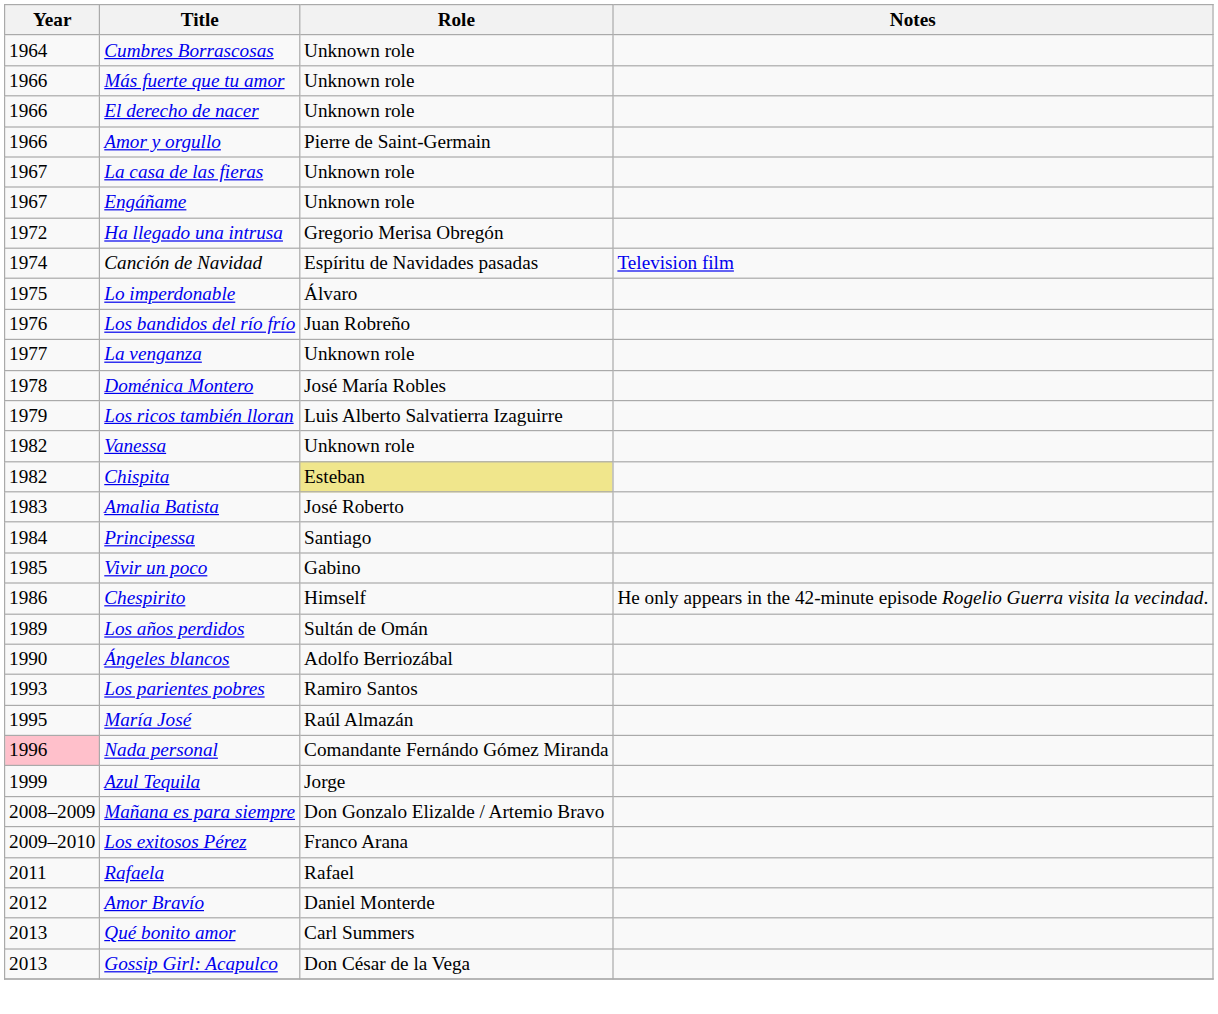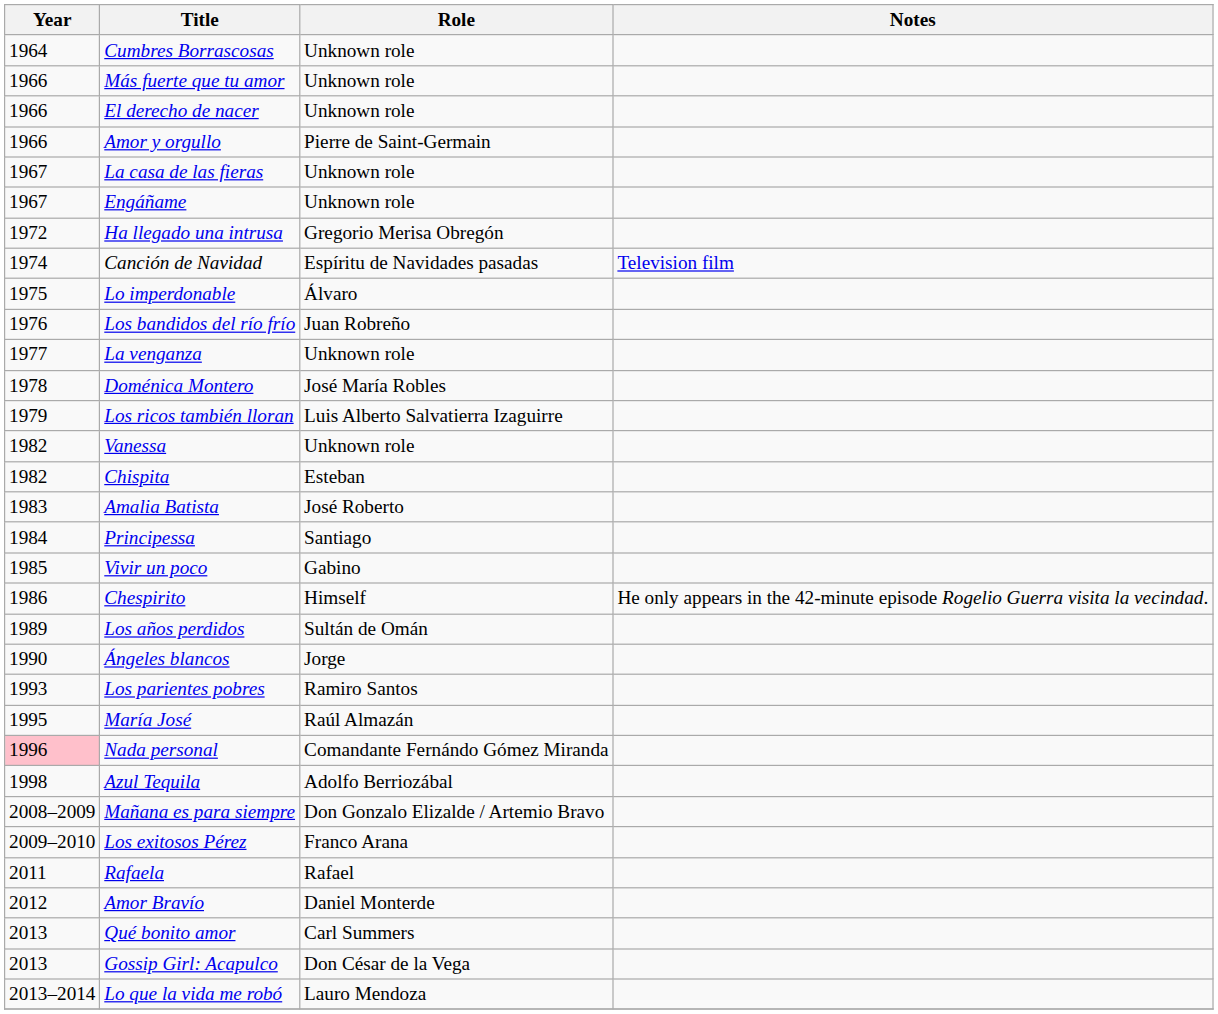 <table class="wikitable sortable">
 <tr>
 <th>Year</th>
 <th>Title</th>
 <th>Role</th>
 <th class="unsortable">Notes</th>
 </tr>
 <tr>
 <td>1964</td>
 <td><em><a href='#'>Cumbres Borrascosas</a></em></td>
 <td>Unknown role</td>
 <td></td>
 </tr>
 <tr>
 <td>1966</td>
 <td><em><a href='#'>Más fuerte que tu amor</a></em></td>
 <td>Unknown role</td>
 <td></td>
 </tr>
 <tr>
 <td>1966</td>
 <td><em><a href='#'>El derecho de nacer</a></em></td>
 <td>Unknown role</td>
 <td></td>
 </tr>
 <tr>
 <td>1966</td>
 <td><em><a href='#'>Amor y orgullo</a></em></td>
 <td>Pierre de Saint-Germain</td>
 <td></td>
 </tr>
 <tr>
 <td>1967</td>
 <td><em><a href='#'>La casa de las fieras</a></em></td>
 <td>Unknown role</td>
 <td></td>
 </tr>
 <tr>
 <td>1967</td>
 <td><em><a href='#'>Engáñame</a></em></td>
 <td>Unknown role</td>
 <td></td>
 </tr>
 <tr>
 <td>1972</td>
 <td><em><a href='#'>Ha llegado una intrusa</a></em></td>
 <td>Gregorio Merisa Obregón</td>
 <td></td>
 </tr>
 <tr>
 <td>1974</td>
 <td><em>Canción de Navidad</em></td>
 <td>Espíritu de Navidades pasadas</td>
 <td><a href='#'>Television film</a></td>
 </tr>
 <tr>
 <td>1975</td>
 <td><em><a href='#'>Lo imperdonable</a></em></td>
 <td>Álvaro</td>
 <td></td>
 </tr>
 <tr>
 <td>1976</td>
 <td><em><a href='#'>Los bandidos del río frío</a></em></td>
 <td>Juan Robreño</td>
 <td></td>
 </tr>
 <tr>
 <td>1977</td>
 <td><em><a href='#'>La venganza</a></em></td>
 <td>Unknown role</td>
 <td></td>
 </tr>
 <tr>
 <td>1978</td>
 <td><em><a href='#'>Doménica Montero</a></em></td>
 <td>José María Robles</td>
 <td></td>
 </tr>
 <tr>
 <td>1979</td>
 <td><em><a href='#'>Los ricos también lloran</a></em></td>
 <td>Luis Alberto Salvatierra Izaguirre</td>
 <td></td>
 </tr>
 <tr>
 <td>1982</td>
 <td><em><a href='#'>Vanessa</a></em></td>
 <td>Unknown role</td>
 <td></td>
 </tr>
 <tr>
 <td>1982</td>
 <td><em><a href='#'>Chispita</a></em></td>
-<td style="background: khaki;">Esteban</td>
+<td>Esteban</td>
 <td></td>
 </tr>
 <tr>
 <td>1983</td>
 <td><em><a href='#'>Amalia Batista</a></em></td>
 <td>José Roberto</td>
 <td></td>
 </tr>
 <tr>
 <td>1984</td>
 <td><em><a href='#'>Principessa</a></em></td>
 <td>Santiago</td>
 <td></td>
 </tr>
 <tr>
 <td>1985</td>
 <td><em><a href='#'>Vivir un poco</a></em></td>
 <td>Gabino</td>
 </tr>
 <tr>
 <td>1986</td>
 <td><em><a href='#'>Chespirito</a></em></td>
 <td>Himself</td>
 <td>He only appears in the 42-minute episode <em>Rogelio Guerra visita la vecindad</em>.</td>
 </tr>
 <tr>
 <td>1989</td>
 <td><em><a href='#'>Los años perdidos</a></em></td>
 <td>Sultán de Omán</td>
 <td></td>
 </tr>
 <tr>
 <td>1990</td>
 <td><em><a href='#'>Ángeles blancos</a></em></td>
-<td>Adolfo Berriozábal</td>
+<td>Jorge</td>
 <td></td>
 </tr>
 <tr>
 <td>1993</td>
 <td><em><a href='#'>Los parientes pobres</a></em></td>
 <td>Ramiro Santos</td>
 <td></td>
 </tr>
 <tr>
 <td>1995</td>
 <td><em><a href='#'>María José</a></em></td>
 <td>Raúl Almazán</td>
 <td></td>
 </tr>
 <tr>
 <td style="background: pink;">1996</td>
 <td><em><a href='#'>Nada personal</a></em></td>
 <td>Comandante Fernándo Gómez Miranda</td>
 <td></td>
 </tr>
 <tr>
-<td>1999</td>
+<td>1998</td>
 <td><em><a href='#'>Azul Tequila</a></em></td>
-<td>Jorge</td>
+<td>Adolfo Berriozábal</td>
 <td></td>
 </tr>
 <tr>
 <td>2008–2009</td>
 <td><em><a href='#'>Mañana es para siempre</a></em></td>
 <td>Don Gonzalo Elizalde / Artemio Bravo</td>
 <td></td>
 </tr>
 <tr>
 <td>2009–2010</td>
 <td><em><a href='#'>Los exitosos Pérez</a></em></td>
 <td>Franco Arana</td>
 <td></td>
 </tr>
 <tr>
 <td>2011</td>
 <td><em><a href='#'>Rafaela</a></em></td>
 <td>Rafael</td>
 <td></td>
 </tr>
 <tr>
 <td>2012</td>
 <td><em><a href='#'>Amor Bravío</a></em></td>
 <td>Daniel Monterde</td>
 <td></td>
 </tr>
 <tr>
 <td>2013</td>
 <td><em><a href='#'>Qué bonito amor</a></em></td>
 <td>Carl Summers</td>
 <td></td>
 </tr>
 <tr>
 <td>2013</td>
 <td><em><a href='#'>Gossip Girl: Acapulco</a></em></td>
 <td>Don César de la Vega</td>
 <td></td>
 </tr>
 <tr>
+<td>2013–2014</td>
+<td><em><a href='#'>Lo que la vida me robó</a></em></td>
+<td>Lauro Mendoza</td>
+<td></td>
+</tr>
+<tr>
 </tr>
 </table>
